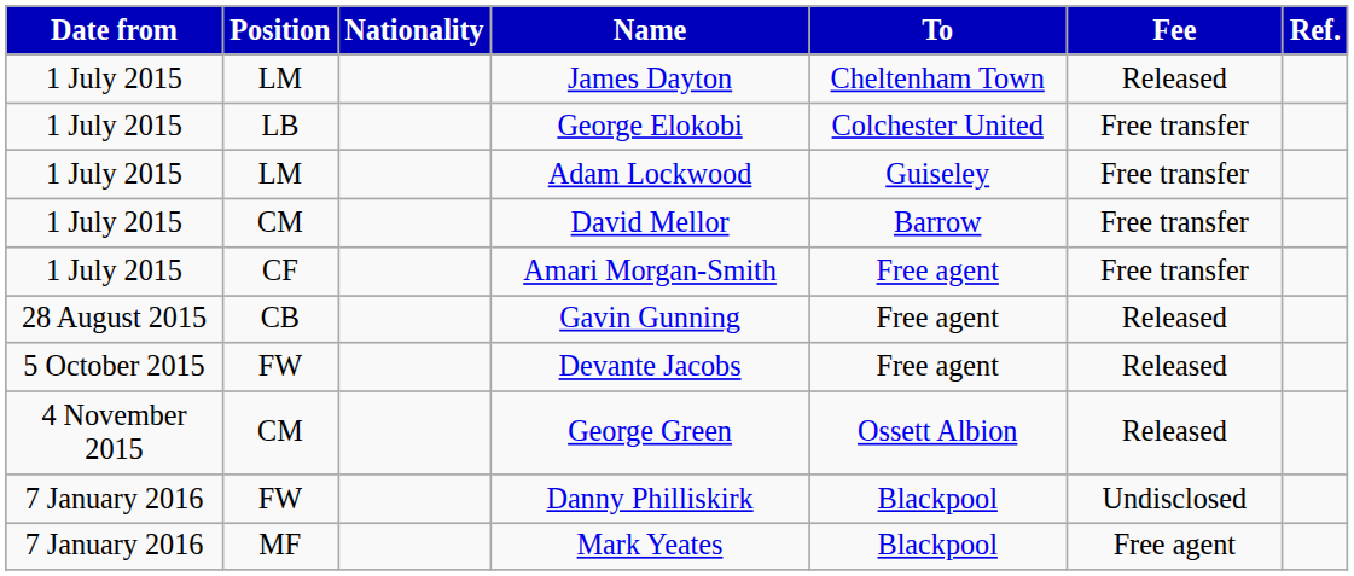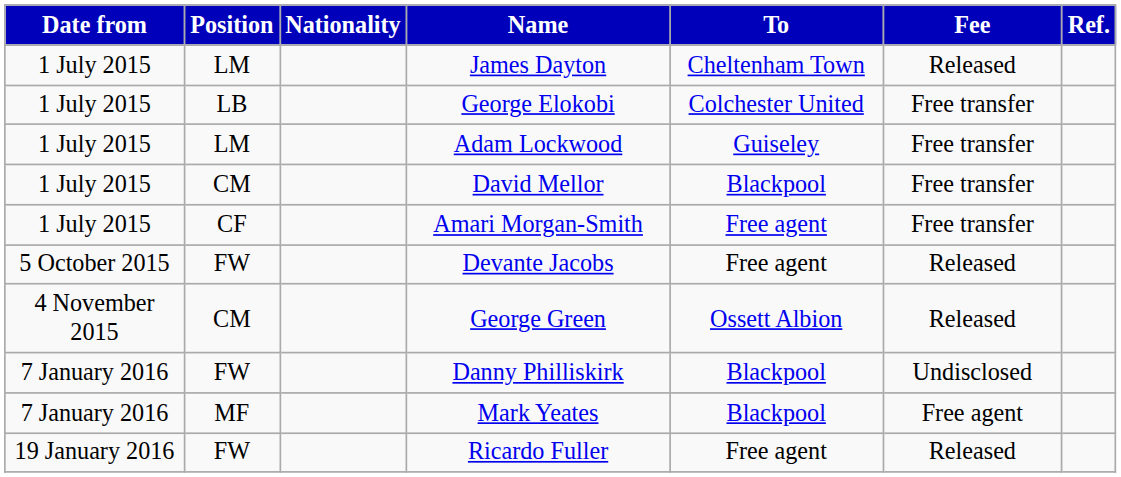 <table class="wikitable"  style="text-align:center; font-size:90%; ">
 <tr>
 <th style="background:#0000BB; color:white; width:100px;">Date from</th>
 <th style="background:#0000BB; color:white; width:50px;">Position</th>
 <th style="background:#0000BB; color:white; width:50px;">Nationality</th>
 <th style="background:#0000BB; color:white; width:150px;">Name</th>
 <th style="background:#0000BB; color:white; width:120px;">To</th>
 <th style="background:#0000BB; color:white; width:100px;">Fee</th>
 <th style="background:#0000BB; color:white; width:25px;">Ref.</th>
 </tr>
 <tr>
 <td>1 July 2015</td>
 <td>LM</td>
 <td></td>
 <td><a href='#'>James Dayton</a></td>
 <td><a href='#'>Cheltenham Town</a> </td>
 <td>Released</td>
 <td></td>
 </tr>
 <tr>
 <td>1 July 2015</td>
 <td>LB</td>
 <td></td>
 <td><a href='#'>George Elokobi</a></td>
 <td><a href='#'>Colchester United</a> </td>
 <td>Free transfer</td>
 <td></td>
 </tr>
 <tr>
 <td>1 July 2015</td>
 <td>LM</td>
 <td></td>
 <td><a href='#'>Adam Lockwood</a></td>
 <td><a href='#'>Guiseley</a> </td>
 <td>Free transfer</td>
 <td></td>
 </tr>
 <tr>
 <td>1 July 2015</td>
 <td>CM</td>
 <td></td>
 <td><a href='#'>David Mellor</a></td>
-<td><a href='#'>Barrow</a> </td>
+<td><a href='#'>Blackpool</a> </td>
 <td>Free transfer</td>
 <td></td>
 </tr>
 <tr>
 <td>1 July 2015</td>
 <td>CF</td>
 <td></td>
 <td><a href='#'>Amari Morgan-Smith</a></td>
 <td><a href='#'>Free agent</a></td>
 <td>Free transfer</td>
-<td></td>
-</tr>
-<tr>
-<td>28 August 2015</td>
-<td>CB</td>
-<td></td>
-<td><a href='#'>Gavin Gunning</a></td>
-<td>Free agent</td>
-<td>Released</td>
 <td></td>
 </tr>
 <tr>
 <td>5 October 2015</td>
 <td>FW</td>
 <td></td>
 <td><a href='#'>Devante Jacobs</a></td>
 <td>Free agent</td>
 <td>Released</td>
 <td></td>
 </tr>
 <tr>
 <td>4 November 2015</td>
 <td>CM</td>
 <td></td>
 <td><a href='#'>George Green</a></td>
 <td><a href='#'>Ossett Albion</a> </td>
 <td>Released</td>
 <td></td>
 </tr>
 <tr>
 <td>7 January 2016</td>
 <td>FW</td>
 <td></td>
 <td><a href='#'>Danny Philliskirk</a></td>
 <td><a href='#'>Blackpool</a></td>
 <td>Undisclosed</td>
 <td></td>
 </tr>
 <tr>
 <td>7 January 2016</td>
 <td>MF</td>
 <td></td>
 <td><a href='#'>Mark Yeates</a></td>
 <td><a href='#'>Blackpool</a> </td>
 <td>Free agent</td>
 <td></td>
 </tr>
+<tr>
+<td>19 January 2016</td>
+<td>FW</td>
+<td></td>
+<td><a href='#'>Ricardo Fuller</a></td>
+<td>Free agent</td>
+<td>Released</td>
+<td></td>
+</tr>
 </table>
